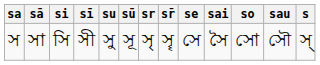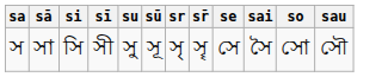 <table class="wikitable">
 <tr>
 <th>sa</th>
 <th>sā</th>
 <th>si</th>
 <th>sī</th>
 <th>su</th>
 <th>sū</th>
 <th>sr</th>
 <th>sr̄</th>
 <th>se</th>
 <th>sai</th>
 <th>so</th>
 <th>sau</th>
-<th>s</th>
 </tr>
 <tr style="font-size: 150%;">
 <td>স</td>
 <td>সা</td>
 <td>সি</td>
 <td>সী</td>
 <td>সু</td>
 <td>সূ</td>
 <td>সৃ</td>
 <td>সৄ</td>
 <td>সে</td>
 <td>সৈ</td>
 <td>সো</td>
 <td>সৌ</td>
-<td>স্</td>
 </tr>
 </table>
